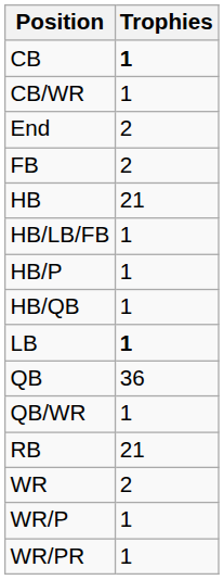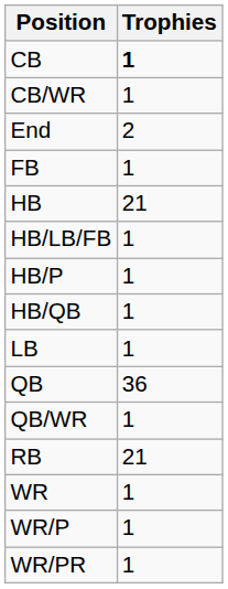 <table class="wikitable sortable">
 <tr>
 <th>Position</th>
 <th>Trophies</th>
 </tr>
 <tr>
 <td>CB</td>
 <td><strong>1</strong></td>
 </tr>
 <tr>
 <td>CB/WR</td>
 <td>1</td>
 </tr>
 <tr>
 <td>End</td>
 <td>2</td>
 </tr>
 <tr>
 <td>FB</td>
-<td>2</td>
+<td>1</td>
 </tr>
 <tr>
 <td>HB</td>
 <td>21</td>
 </tr>
 <tr>
 <td>HB/LB/FB</td>
 <td>1</td>
 </tr>
 <tr>
 <td>HB/P</td>
 <td>1</td>
 </tr>
 <tr>
 <td>HB/QB</td>
 <td>1</td>
 </tr>
 <tr>
 <td>LB</td>
-<td><strong>1</strong></td>
+<td>1</td>
 </tr>
 <tr>
 <td>QB</td>
 <td>36</td>
 </tr>
 <tr>
 <td>QB/WR</td>
 <td>1</td>
 </tr>
 <tr>
 <td>RB</td>
 <td>21</td>
 </tr>
 <tr>
 <td>WR</td>
-<td>2</td>
+<td>1</td>
 </tr>
 <tr>
 <td>WR/P</td>
 <td>1</td>
 </tr>
 <tr>
 <td>WR/PR</td>
 <td>1</td>
 </tr>
 </table>
